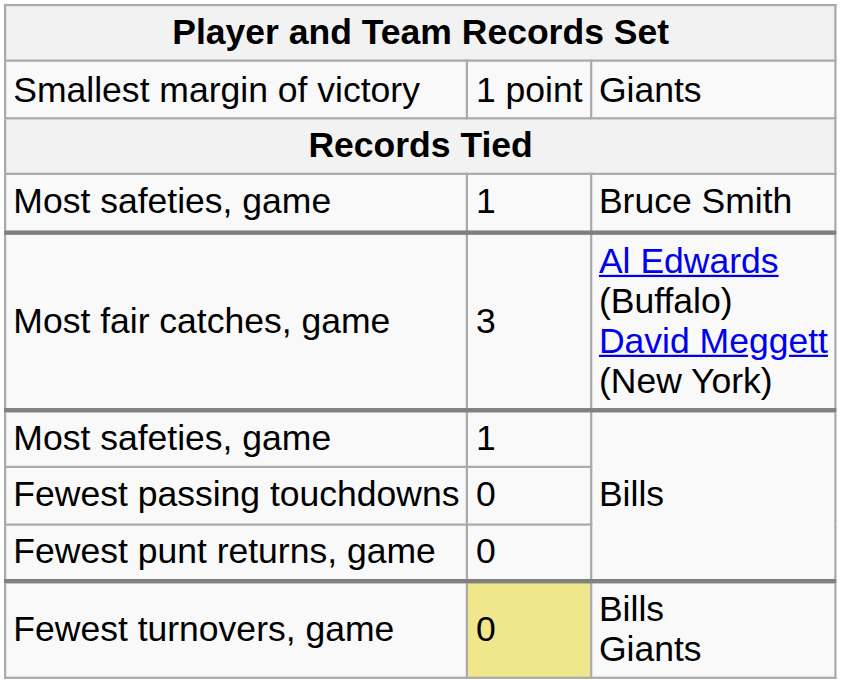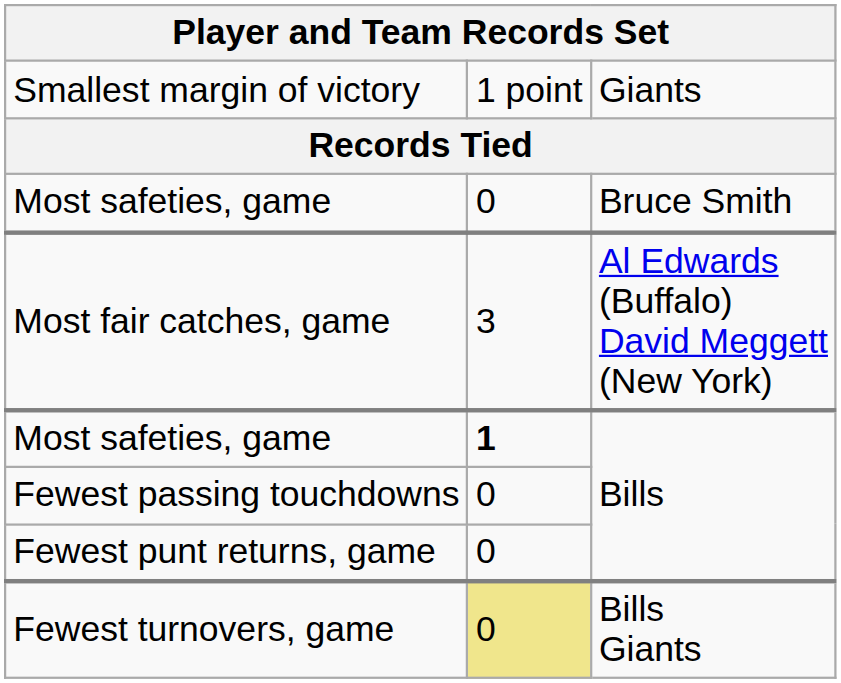 <table class="wikitable">
 <tr>
 <th colspan=3>Player and Team Records Set</th>
 </tr>
 <tr>
 <td>Smallest margin of victory</td>
 <td>1 point</td>
 <td>Giants</td>
 </tr>
 <tr>
 <th colspan=3>Records Tied</th>
 </tr>
 <tr style="border-bottom: 2px solid gray">
 <td>Most safeties, game</td>
-<td>1</td>
+<td>0</td>
 <td>Bruce Smith</td>
 </tr>
 <tr style="border-bottom: 2px solid gray">
 <td>Most fair catches, game</td>
 <td>3</td>
 <td><a href='#'>Al Edwards</a> <br>(Buffalo)<br> <a href='#'>David Meggett</a><br>(New York)</td>
 </tr>
 <tr>
 <td>Most safeties, game</td>
-<td>1</td>
+<td><strong>1</strong></td>
 <td rowspan=3>Bills</td>
 </tr>
 <tr>
 <td>Fewest passing touchdowns</td>
 <td>0</td>
 </tr>
 <tr style="border-bottom: 2px solid gray">
 <td>Fewest punt returns, game</td>
 <td>0</td>
 </tr>
 <tr>
 <td>Fewest turnovers, game</td>
 <td style="background: khaki;">0</td>
 <td>Bills<br>Giants</td>
 </tr>
 </table>
